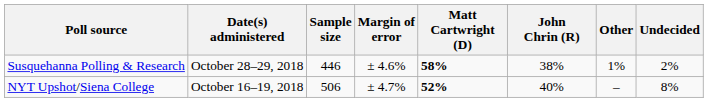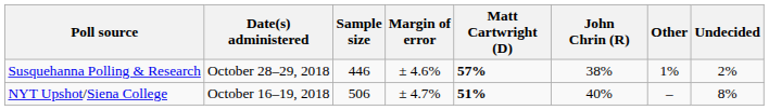 <table class="wikitable">
 <tr>
 <th>Poll source</th>
 <th>Date(s)<br>administered</th>
 <th>Sample<br>size</th>
 <th>Margin of<br>error</th>
 <th style="width:100px;">Matt<br>Cartwright (D)</th>
 <th style="width:100px;">John<br>Chrin (R)</th>
 <th>Other</th>
 <th>Undecided</th>
 </tr>
 <tr>
 <td><a href='#'>Susquehanna Polling & Research</a></td>
 <td align=center>October 28–29, 2018</td>
 <td align=center>446</td>
 <td align=center>± 4.6%</td>
-<td><strong>58%</strong></td>
+<td><strong>57%</strong></td>
 <td align=center>38%</td>
 <td align=center>1%</td>
 <td align=center>2%</td>
 </tr>
 <tr>
 <td><a href='#'>NYT Upshot</a>/<a href='#'>Siena College</a></td>
 <td align=center>October 16–19, 2018</td>
 <td align=center>506</td>
 <td align=center>± 4.7%</td>
-<td><strong>52%</strong></td>
+<td><strong>51%</strong></td>
 <td align=center>40%</td>
 <td align=center>–</td>
 <td align=center>8%</td>
 </tr>
 </table>
